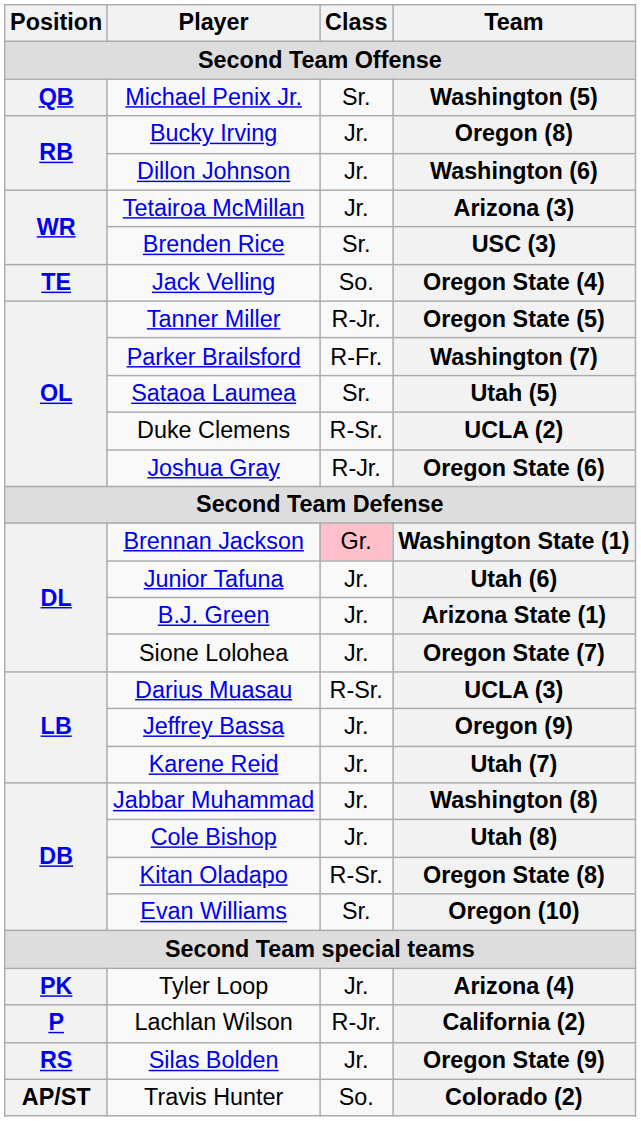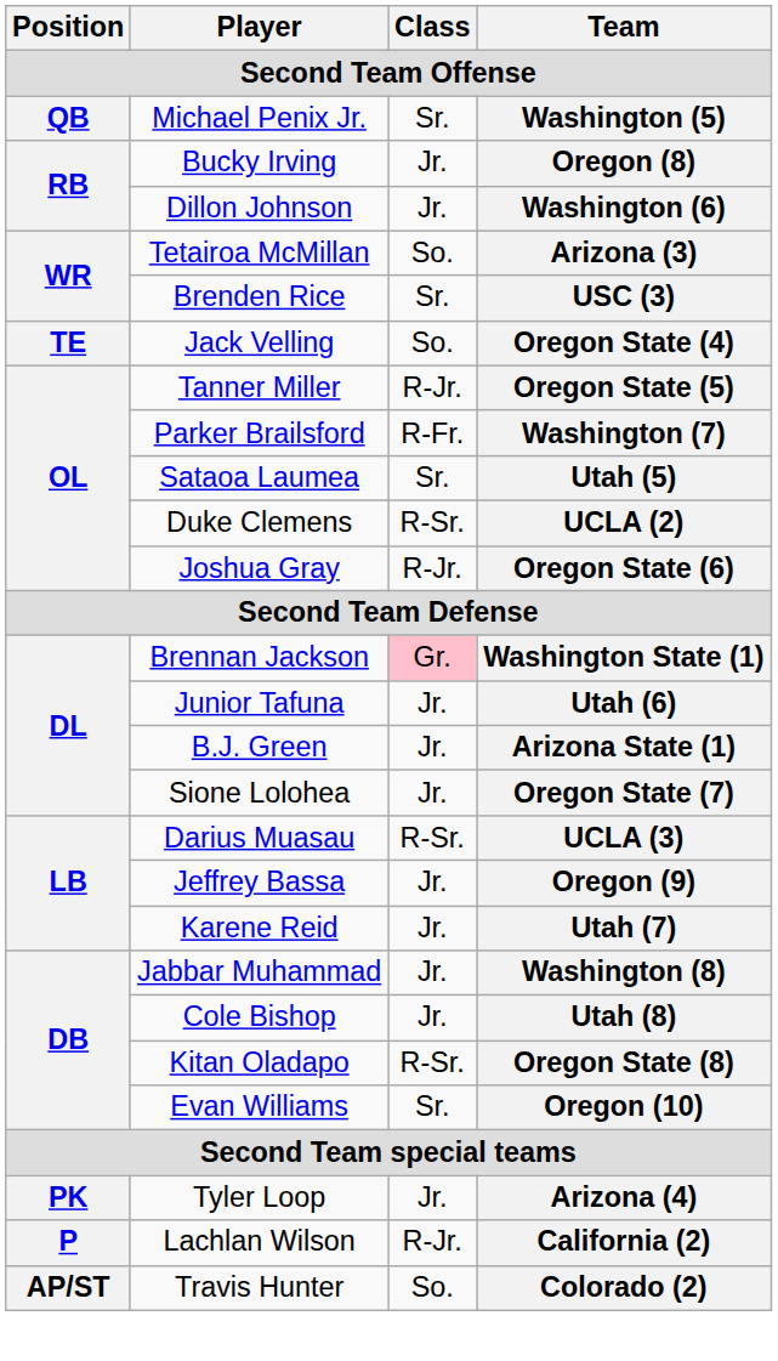 <table class="wikitable">
 <tr>
 <th>Position</th>
 <th>Player</th>
 <th>Class</th>
 <th>Team</th>
 </tr>
 <tr>
 <td colspan="4" style="text-align:center; background:#ddd;"><strong>Second Team Offense</strong></td>
 </tr>
 <tr style="text-align:center;">
 <th rowspan="1"><a href='#'>QB</a></th>
 <td><a href='#'>Michael Penix Jr.</a></td>
 <td>Sr.</td>
 <th style=>Washington (5)</th>
 </tr>
 <tr style="text-align:center;">
 <th rowspan="2"><a href='#'>RB</a></th>
 <td><a href='#'>Bucky Irving</a></td>
 <td>Jr.</td>
 <th style=>Oregon (8)</th>
 </tr>
 <tr style="text-align:center;">
 <td><a href='#'>Dillon Johnson</a></td>
 <td>Jr.</td>
 <th style=>Washington (6)</th>
 </tr>
 <tr style="text-align:center;">
 <th rowspan="2"><a href='#'>WR</a></th>
 <td><a href='#'>Tetairoa McMillan</a></td>
-<td>Jr.</td>
+<td>So.</td>
 <th style=>Arizona (3)</th>
 </tr>
 <tr style="text-align:center;">
 <td><a href='#'>Brenden Rice</a></td>
 <td>Sr.</td>
 <th style=>USC (3)</th>
 </tr>
 <tr style="text-align:center;">
 <th rowspan="1"><a href='#'>TE</a></th>
 <td><a href='#'>Jack Velling</a></td>
 <td>So.</td>
 <th style=>Oregon State (4)</th>
 </tr>
 <tr style="text-align:center;">
 <th rowspan="5"><a href='#'>OL</a></th>
 <td><a href='#'>Tanner Miller</a></td>
 <td>R-Jr.</td>
 <th style=>Oregon State (5)</th>
 </tr>
 <tr style="text-align:center;">
 <td><a href='#'>Parker Brailsford</a></td>
 <td>R-Fr.</td>
 <th style=>Washington (7)</th>
 </tr>
 <tr style="text-align:center;">
 <td><a href='#'>Sataoa Laumea</a></td>
 <td>Sr.</td>
 <th style=>Utah (5)</th>
 </tr>
 <tr style="text-align:center;">
 <td>Duke Clemens</td>
 <td>R-Sr.</td>
 <th style=>UCLA (2)</th>
 </tr>
 <tr style="text-align:center;">
 <td><a href='#'>Joshua Gray</a></td>
 <td>R-Jr.</td>
 <th style=>Oregon State (6)</th>
 </tr>
 <tr style="text-align:center;">
 <td colspan="4" style="text-align:center; background:#ddd;"><strong>Second Team Defense</strong></td>
 </tr>
 <tr style="text-align:center;">
 <th rowspan="4"><a href='#'>DL</a></th>
 <td><a href='#'>Brennan Jackson</a></td>
 <td style="background: pink;">Gr.</td>
 <th style=>Washington State (1)</th>
 </tr>
 <tr style="text-align:center;">
 <td><a href='#'>Junior Tafuna</a></td>
 <td>Jr.</td>
 <th style=>Utah (6)</th>
 </tr>
 <tr style="text-align:center;">
 <td><a href='#'>B.J. Green</a></td>
 <td>Jr.</td>
 <th style=>Arizona State (1)</th>
 </tr>
 <tr style="text-align:center;">
 <td>Sione Lolohea</td>
 <td>Jr.</td>
 <th style=>Oregon State (7)</th>
 </tr>
 <tr style="text-align:center;">
 <th rowspan="3"><a href='#'>LB</a></th>
 <td><a href='#'>Darius Muasau</a></td>
 <td>R-Sr.</td>
 <th style=>UCLA (3)</th>
 </tr>
 <tr style="text-align:center;">
 <td><a href='#'>Jeffrey Bassa</a></td>
 <td>Jr.</td>
 <th style=>Oregon (9)</th>
 </tr>
 <tr style="text-align:center;">
 <td><a href='#'>Karene Reid</a></td>
 <td>Jr.</td>
 <th style=>Utah (7)</th>
 </tr>
 <tr style="text-align:center;">
 <th rowspan="4"><a href='#'>DB</a></th>
 <td><a href='#'>Jabbar Muhammad</a></td>
 <td>Jr.</td>
 <th style=>Washington (8)</th>
 </tr>
 <tr style="text-align:center;">
 <td><a href='#'>Cole Bishop</a></td>
 <td>Jr.</td>
 <th style=>Utah (8)</th>
 </tr>
 <tr style="text-align:center;">
 <td><a href='#'>Kitan Oladapo</a></td>
 <td>R-Sr.</td>
 <th style=>Oregon State (8)</th>
 </tr>
 <tr style="text-align:center;">
 <td><a href='#'>Evan Williams</a></td>
 <td>Sr.</td>
 <th style=>Oregon (10)</th>
 </tr>
 <tr>
 <td colspan="4" style="text-align:center; background:#ddd;"><strong>Second Team special teams</strong></td>
 </tr>
 <tr style="text-align:center;">
 <th rowspan="1"><a href='#'>PK</a></th>
 <td>Tyler Loop</td>
 <td>Jr.</td>
 <th style=>Arizona (4)</th>
 </tr>
 <tr style="text-align:center;">
 <th rowspan="1"><a href='#'>P</a></th>
 <td>Lachlan Wilson</td>
 <td>R-Jr.</td>
 <th style=>California (2)</th>
 </tr>
 <tr style="text-align:center;">
-<th rowspan="1"><a href='#'>RS</a></th>
-<td><a href='#'>Silas Bolden</a></td>
-<td>Jr.</td>
-<th style=>Oregon State (9)</th>
-</tr>
-<tr style="text-align:center;">
 <th rowspan="1">AP/ST</th>
 <td>Travis Hunter</td>
 <td>So.</td>
 <th style=>Colorado (2)</th>
 </tr>
 </table>
